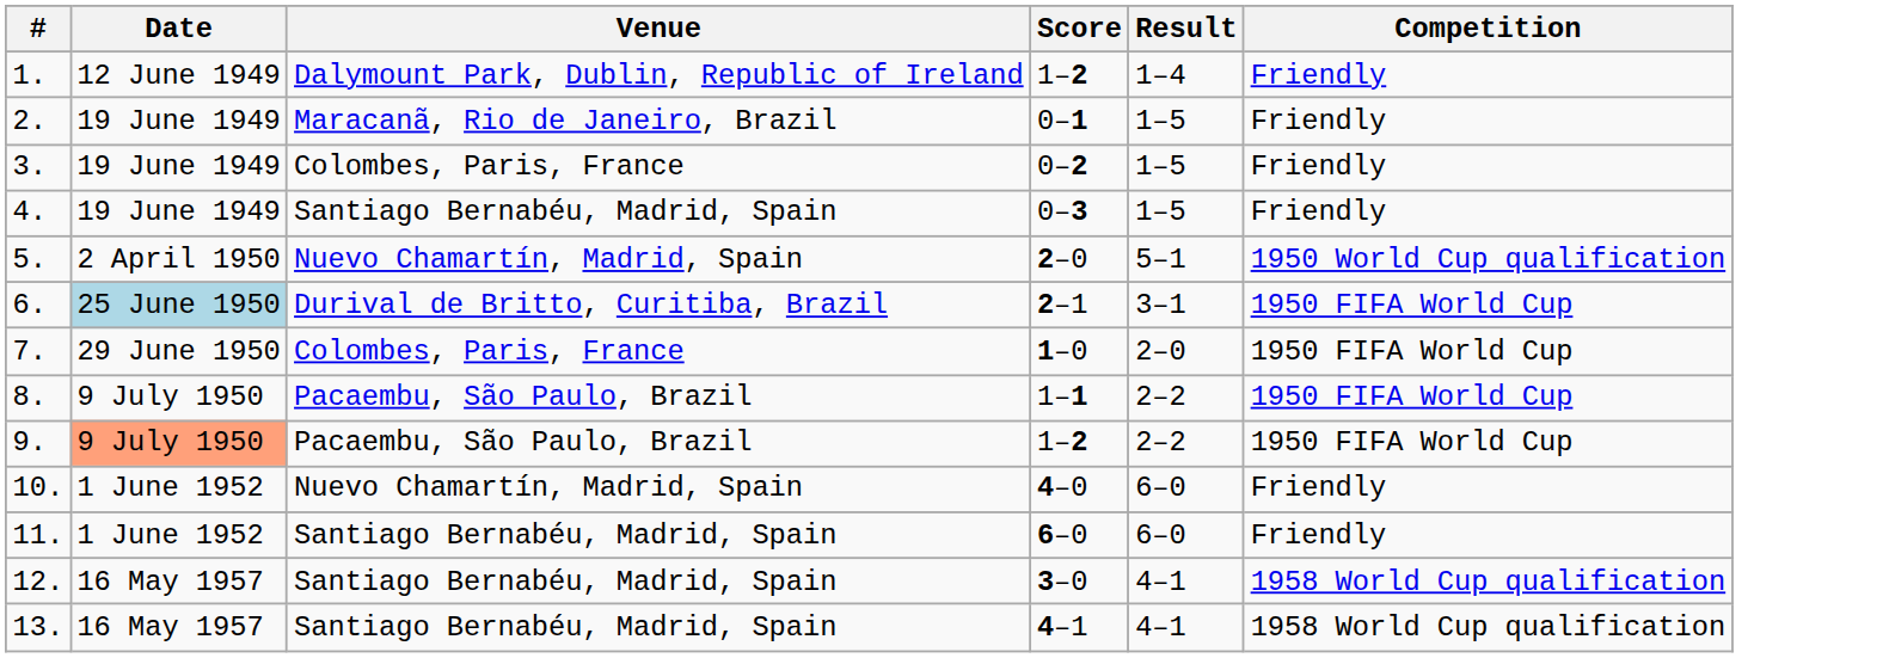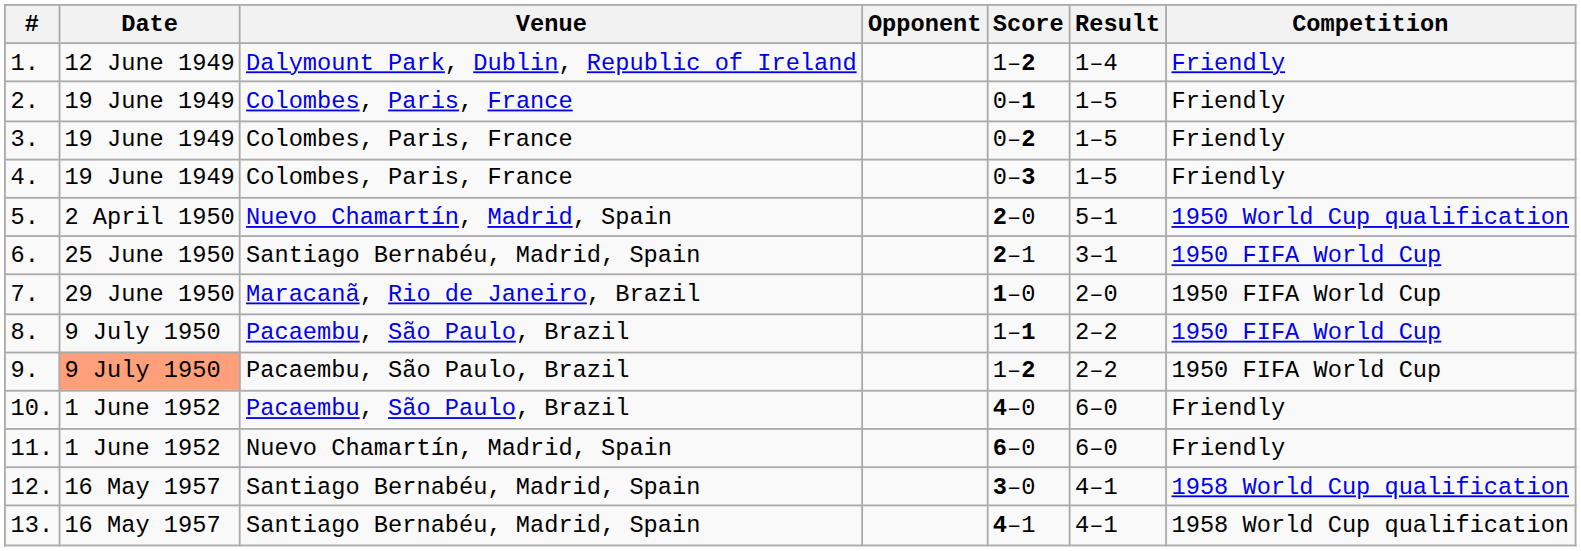 <table class="wikitable" style="font-size:100%">
 <tr>
 <th>#</th>
 <th>Date</th>
 <th>Venue</th>
+<th>Opponent</th>
 <th>Score</th>
 <th>Result</th>
 <th>Competition</th>
 </tr>
 <tr>
 <td>1.</td>
 <td>12 June 1949</td>
 <td><a href='#'>Dalymount Park</a>, <a href='#'>Dublin</a>, <a href='#'>Republic of Ireland</a></td>
+<td></td>
 <td>1–<strong>2</strong></td>
 <td>1–4</td>
 <td><a href='#'>Friendly</a></td>
 </tr>
 <tr>
 <td>2.</td>
 <td>19 June 1949</td>
-<td><a href='#'>Maracanã</a>, <a href='#'>Rio de Janeiro</a>, Brazil</td>
+<td><a href='#'>Colombes</a>, <a href='#'>Paris</a>, <a href='#'>France</a></td>
+<td></td>
 <td>0–<strong>1</strong></td>
 <td>1–5</td>
 <td>Friendly</td>
 </tr>
 <tr>
 <td>3.</td>
 <td>19 June 1949</td>
 <td>Colombes, Paris, France</td>
+<td></td>
 <td>0–<strong>2</strong></td>
 <td>1–5</td>
 <td>Friendly</td>
 </tr>
 <tr>
 <td>4.</td>
 <td>19 June 1949</td>
-<td>Santiago Bernabéu, Madrid, Spain</td>
+<td>Colombes, Paris, France</td>
+<td></td>
 <td>0–<strong>3</strong></td>
 <td>1–5</td>
 <td>Friendly</td>
 </tr>
 <tr>
 <td>5.</td>
 <td>2 April 1950</td>
 <td><a href='#'>Nuevo Chamartín</a>, <a href='#'>Madrid</a>, Spain</td>
+<td></td>
 <td><strong>2</strong>–0</td>
 <td>5–1</td>
 <td><a href='#'>1950 World Cup qualification</a></td>
 </tr>
 <tr>
 <td>6.</td>
-<td style="background: lightblue;">25 June 1950</td>
-<td><a href='#'>Durival de Britto</a>, <a href='#'>Curitiba</a>, <a href='#'>Brazil</a></td>
+<td>25 June 1950</td>
+<td>Santiago Bernabéu, Madrid, Spain</td>
+<td></td>
 <td><strong>2</strong>–1</td>
 <td>3–1</td>
 <td><a href='#'>1950 FIFA World Cup</a></td>
 </tr>
 <tr>
 <td>7.</td>
 <td>29 June 1950</td>
-<td><a href='#'>Colombes</a>, <a href='#'>Paris</a>, <a href='#'>France</a></td>
+<td><a href='#'>Maracanã</a>, <a href='#'>Rio de Janeiro</a>, Brazil</td>
+<td></td>
 <td><strong>1</strong>–0</td>
 <td>2–0</td>
 <td>1950 FIFA World Cup</td>
 </tr>
 <tr>
 <td>8.</td>
 <td>9 July 1950</td>
 <td><a href='#'>Pacaembu</a>, <a href='#'>São Paulo</a>, Brazil</td>
+<td></td>
 <td>1–<strong>1</strong></td>
 <td>2–2</td>
 <td><a href='#'>1950 FIFA World Cup</a></td>
 </tr>
 <tr>
 <td>9.</td>
 <td style="background: lightsalmon;">9 July 1950</td>
 <td>Pacaembu, São Paulo, Brazil</td>
+<td></td>
 <td>1–<strong>2</strong></td>
 <td>2–2</td>
 <td>1950 FIFA World Cup</td>
 </tr>
 <tr>
 <td>10.</td>
 <td>1 June 1952</td>
-<td>Nuevo Chamartín, Madrid, Spain</td>
+<td><a href='#'>Pacaembu</a>, <a href='#'>São Paulo</a>, Brazil</td>
+<td></td>
 <td><strong>4</strong>–0</td>
 <td>6–0</td>
 <td>Friendly</td>
 </tr>
 <tr>
 <td>11.</td>
 <td>1 June 1952</td>
-<td>Santiago Bernabéu, Madrid, Spain</td>
+<td>Nuevo Chamartín, Madrid, Spain</td>
+<td></td>
 <td><strong>6</strong>–0</td>
 <td>6–0</td>
 <td>Friendly</td>
 </tr>
 <tr>
 <td>12.</td>
 <td>16 May 1957</td>
 <td>Santiago Bernabéu, Madrid, Spain</td>
+<td></td>
 <td><strong>3</strong>–0</td>
 <td>4–1</td>
 <td><a href='#'>1958 World Cup qualification</a></td>
 </tr>
 <tr>
 <td>13.</td>
 <td>16 May 1957</td>
 <td>Santiago Bernabéu, Madrid, Spain</td>
+<td></td>
 <td><strong>4</strong>–1</td>
 <td>4–1</td>
 <td>1958 World Cup qualification</td>
 </tr>
 </table>
